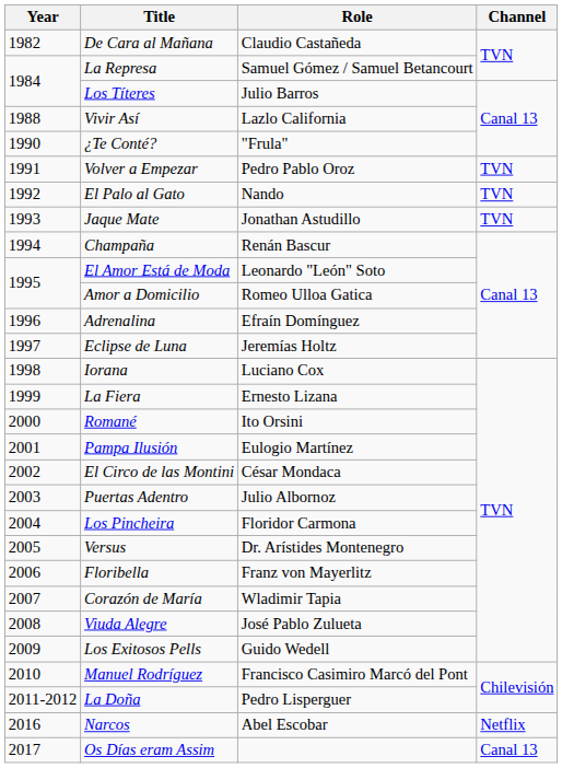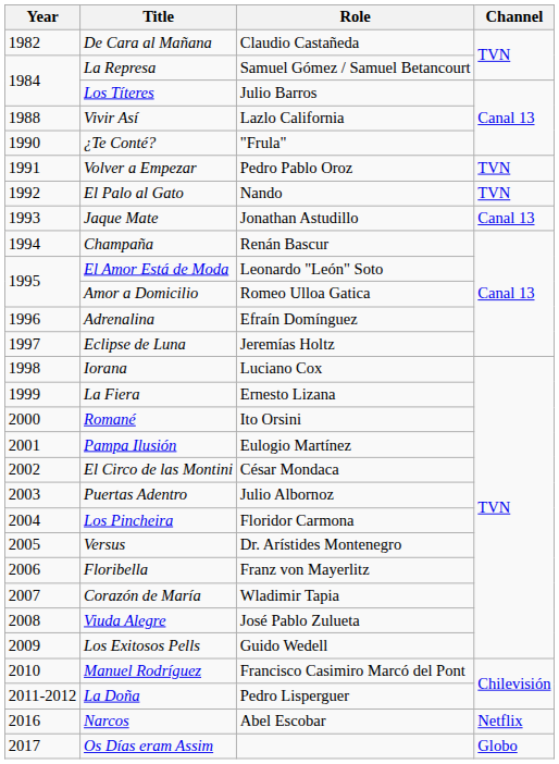 <table class="wikitable sortable">
 <tr>
 <th>Year</th>
 <th>Title</th>
 <th>Role</th>
 <th class="unsortable">Channel</th>
 </tr>
 <tr>
 <td>1982</td>
 <td><em>De Cara al Mañana</em></td>
 <td>Claudio Castañeda</td>
 <td rowspan="2"><a href='#'>TVN</a></td>
 </tr>
 <tr>
 <td rowspan="2">1984</td>
 <td><em>La Represa</em></td>
 <td>Samuel Gómez / Samuel Betancourt</td>
 </tr>
 <tr>
 <td><a href='#'><em>Los Títeres</em></a></td>
 <td>Julio Barros</td>
 <td rowspan="3"><a href='#'>Canal 13</a></td>
 </tr>
 <tr>
 <td>1988</td>
 <td><em>Vivir Así</em></td>
 <td>Lazlo California</td>
 </tr>
 <tr>
 <td>1990</td>
 <td><em>¿Te Conté?</em></td>
 <td>"Frula"</td>
 </tr>
 <tr>
 <td>1991</td>
 <td><em>Volver a Empezar</em></td>
 <td>Pedro Pablo Oroz</td>
 <td><a href='#'>TVN</a></td>
 </tr>
 <tr>
 <td>1992</td>
 <td><em>El Palo al Gato</em></td>
 <td>Nando</td>
 <td><a href='#'>TVN</a></td>
 </tr>
 <tr>
 <td>1993</td>
 <td><em>Jaque Mate</em></td>
 <td>Jonathan Astudillo</td>
-<td><a href='#'>TVN</a></td>
+<td><a href='#'>Canal 13</a></td>
 </tr>
 <tr>
 <td>1994</td>
 <td><em>Champaña</em></td>
 <td>Renán Bascur</td>
 <td rowspan="5"><a href='#'>Canal 13</a></td>
 </tr>
 <tr>
 <td rowspan="2">1995</td>
 <td><a href='#'><em>El Amor Está de Moda</em></a></td>
 <td>Leonardo "León" Soto</td>
 </tr>
 <tr>
 <td><em>Amor a Domicilio</em></td>
 <td>Romeo Ulloa Gatica</td>
 </tr>
 <tr>
 <td>1996</td>
 <td><em>Adrenalina</em></td>
 <td>Efraín Domínguez</td>
 </tr>
 <tr>
 <td>1997</td>
 <td><em>Eclipse de Luna</em></td>
 <td>Jeremías Holtz</td>
 </tr>
 <tr>
 <td>1998</td>
 <td><em>Iorana</em></td>
 <td>Luciano Cox</td>
 <td rowspan="12"><a href='#'>TVN</a></td>
 </tr>
 <tr>
 <td>1999</td>
 <td><em>La Fiera </em></td>
 <td>Ernesto Lizana</td>
 </tr>
 <tr>
 <td>2000</td>
 <td><em><a href='#'>Romané</a></em></td>
 <td>Ito Orsini</td>
 </tr>
 <tr>
 <td>2001</td>
 <td><em><a href='#'>Pampa Ilusión</a></em></td>
 <td>Eulogio Martínez</td>
 </tr>
 <tr>
 <td>2002</td>
 <td><em>El Circo de las Montini</em></td>
 <td>César Mondaca</td>
 </tr>
 <tr>
 <td>2003</td>
 <td><em>Puertas Adentro</em></td>
 <td>Julio Albornoz</td>
 </tr>
 <tr>
 <td>2004</td>
 <td><em><a href='#'>Los Pincheira</a></em></td>
 <td>Floridor Carmona</td>
 </tr>
 <tr>
 <td>2005</td>
 <td><em>Versus</em></td>
 <td>Dr. Arístides Montenegro</td>
 </tr>
 <tr>
 <td>2006</td>
 <td><em>Floribella</em></td>
 <td>Franz von Mayerlitz</td>
 </tr>
 <tr>
 <td>2007</td>
 <td><em>Corazón de María</em></td>
 <td>Wladimir Tapia</td>
 </tr>
 <tr 2005 Versus>
 <td>2008</td>
 <td><em><a href='#'>Viuda Alegre</a></em></td>
 <td>José Pablo Zulueta</td>
 </tr>
 <tr>
 <td>2009</td>
 <td><em>Los Exitosos Pells</em></td>
 <td>Guido Wedell</td>
 </tr>
 <tr>
 <td>2010</td>
 <td><em><a href='#'>Manuel Rodríguez</a></em></td>
 <td>Francisco Casimiro Marcó del Pont</td>
 <td rowspan="2"><a href='#'>Chilevisión</a></td>
 </tr>
 <tr>
 <td>2011-2012</td>
 <td><em><a href='#'>La Doña</a></em></td>
 <td>Pedro Lisperguer</td>
 </tr>
 <tr>
 <td>2016</td>
 <td><em><a href='#'>Narcos</a></em></td>
 <td>Abel Escobar</td>
 <td><a href='#'>Netflix</a></td>
 </tr>
 <tr>
 <td>2017</td>
 <td><em><a href='#'>Os Días eram Assim</a></em></td>
 <td></td>
-<td><a href='#'>Canal 13</a></td>
+<td><a href='#'>Globo</a></td>
 </tr>
 </table>
